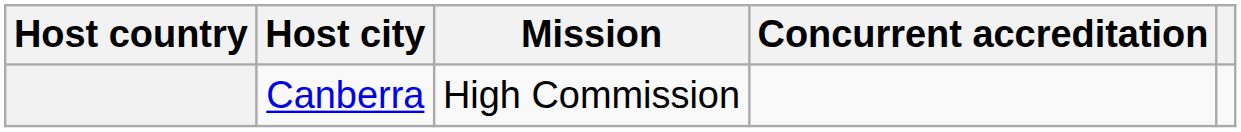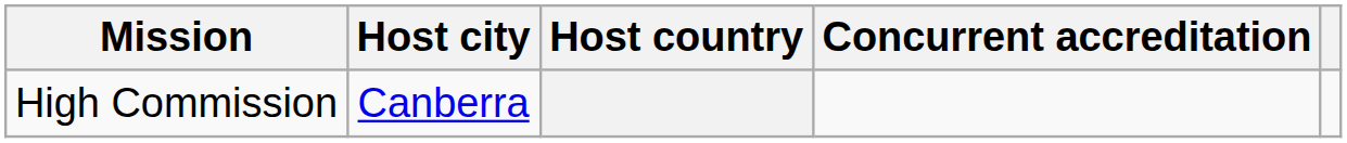 <table class="wikitable plainrowheaders" style="text-align:center;">
 <tr>
+<th scope="col">Mission</th>
+<th scope="col">Host city</th>
 <th scope="col">Host country</th>
-<th scope="col">Host city</th>
-<th scope="col">Mission</th>
 <th scope="col">Concurrent accreditation</th>
 <th scope="col"></th>
 </tr>
 <tr>
+<td>High Commission</td>
+<td><a href='#'>Canberra</a></td>
 <th scope="row"></th>
-<td><a href='#'>Canberra</a></td>
-<td>High Commission</td>
 <td></td>
 <td></td>
 </tr>
 </table>
